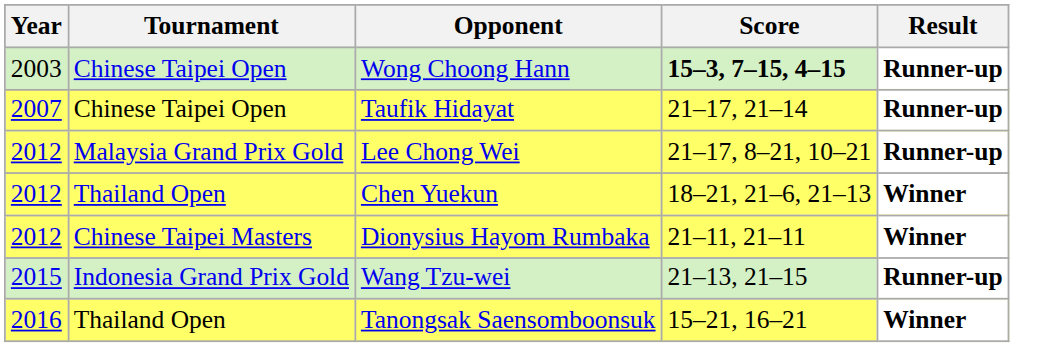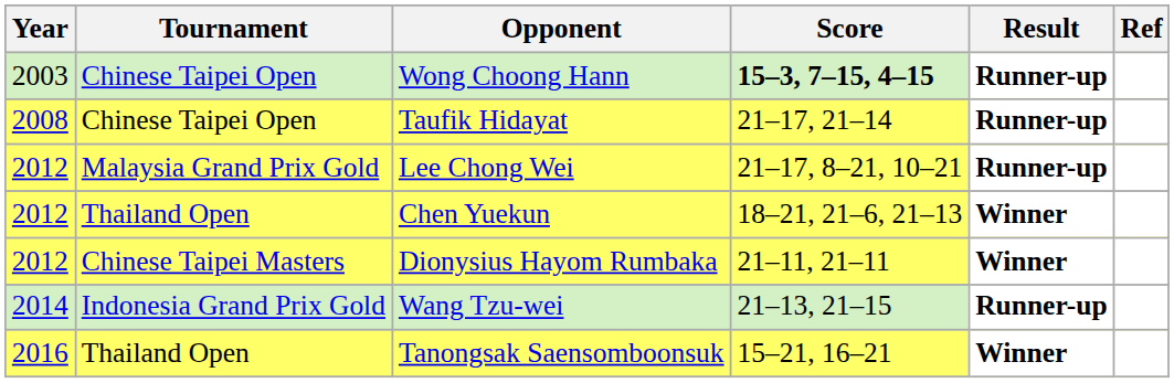 <table class="sortable wikitable" style="font-size: 90%">
 <tr>
 <th>Year</th>
 <th>Tournament</th>
 <th>Opponent</th>
 <th>Score</th>
 <th>Result</th>
+<th>Ref</th>
 </tr>
 <tr style="background:#D4F1C5">
 <td align="center">2003</td>
 <td align="left"><a href='#'>Chinese Taipei Open</a></td>
 <td align="left"> <a href='#'>Wong Choong Hann</a></td>
 <td align="left"><strong>15–3, 7–15, 4–15</strong></td>
 <td style="text-align:left; background:white"> <strong>Runner-up</strong></td>
+<td style="text-align:center; background:white"></td>
 </tr>
 <tr style="background:#FFFF67">
-<td align="center"><a href='#'>2007</a></td>
+<td align="center"><a href='#'>2008</a></td>
 <td align="left">Chinese Taipei Open</td>
 <td align="left"> <a href='#'>Taufik Hidayat</a></td>
 <td align="left">21–17, 21–14</td>
 <td style="text-align:left; background:white"> <strong>Runner-up</strong></td>
+<td style="text-align:center; background:white"></td>
 </tr>
 <tr style="background:#FFFF67">
 <td align="center"><a href='#'>2012</a></td>
 <td align="left"><a href='#'>Malaysia Grand Prix Gold</a></td>
 <td align="left"> <a href='#'>Lee Chong Wei</a></td>
 <td align="left">21–17, 8–21, 10–21</td>
 <td style="text-align:left; background:white"> <strong>Runner-up</strong></td>
+<td style="text-align:center; background:white"></td>
 </tr>
 <tr style="background:#FFFF67">
 <td align="center"><a href='#'>2012</a></td>
 <td align="left"><a href='#'>Thailand Open</a></td>
 <td align="left"> <a href='#'>Chen Yuekun</a></td>
 <td align="left">18–21, 21–6, 21–13</td>
 <td style="text-align:left; background:white"> <strong>Winner</strong></td>
+<td style="text-align:center; background:white"></td>
 </tr>
 <tr style="background:#FFFF67">
 <td align="center"><a href='#'>2012</a></td>
 <td align="left"><a href='#'>Chinese Taipei Masters</a></td>
 <td align="left"> <a href='#'>Dionysius Hayom Rumbaka</a></td>
 <td align="left">21–11, 21–11</td>
 <td style="text-align:left; background:white"> <strong>Winner</strong></td>
+<td style="text-align:center; background:white"></td>
 </tr>
 <tr style="background:#D4F1C5">
-<td align="center"><a href='#'>2015</a></td>
+<td align="center"><a href='#'>2014</a></td>
 <td align="left"><a href='#'>Indonesia Grand Prix Gold</a></td>
 <td align="left"> <a href='#'>Wang Tzu-wei</a></td>
 <td align="left">21–13, 21–15</td>
 <td style="text-align:left; background:white"> <strong>Runner-up</strong></td>
+<td style="text-align:center; background:white"></td>
 </tr>
 <tr style="background:#FFFF67">
 <td align="center"><a href='#'>2016</a></td>
 <td align="left">Thailand Open</td>
 <td align="left"> <a href='#'>Tanongsak Saensomboonsuk</a></td>
 <td align="left">15–21, 16–21</td>
 <td style="text-align:left; background:white"> <strong>Winner</strong></td>
+<td style="text-align:center; background:white"></td>
 </tr>
 </table>
